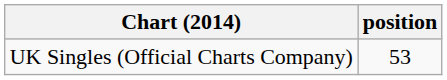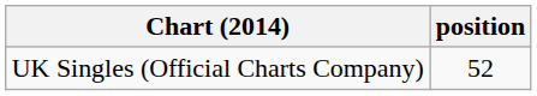 <table class="wikitable">
 <tr>
 <th>Chart (2014)</th>
 <th>position</th>
 </tr>
 <tr>
 <td>UK Singles (Official Charts Company)</td>
-<td style="text-align:center">53</td>
+<td style="text-align:center">52</td>
 </tr>
 </table>
